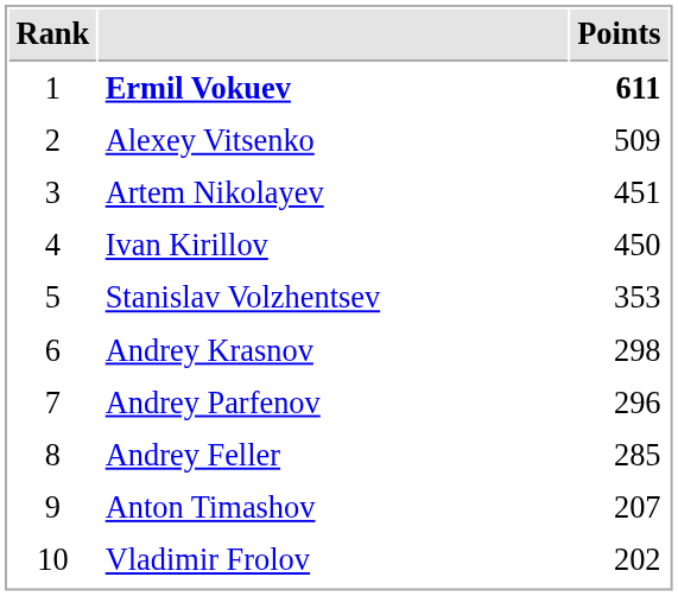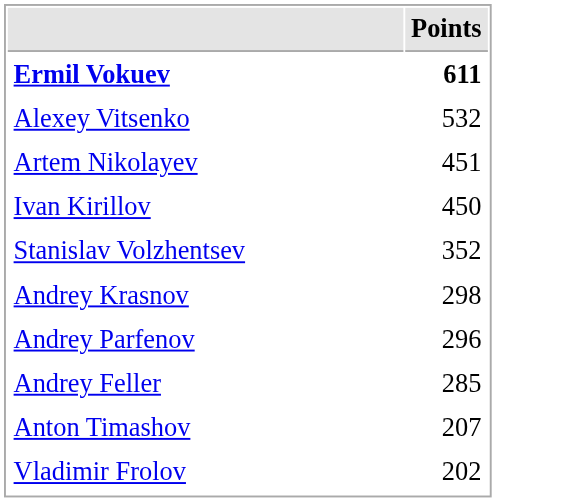 <table cellspacing="1" cellpadding="3" style="border:1px solid #AAAAAA;font-size:86%">
 <tr style="background-color: #E4E4E4;">
-<th style="border-bottom:1px solid #AAAAAA" width=10>Rank</th>
 <th style="border-bottom:1px solid #AAAAAA" width=200></th>
 <th style="border-bottom:1px solid #AAAAAA" width=20 align=right>Points</th>
 </tr>
 <tr>
-<td align=center>1</td>
 <td> <strong><a href='#'>Ermil Vokuev</a></strong></td>
 <td align=right><strong>611</strong></td>
 </tr>
 <tr>
-<td align=center>2</td>
 <td> <a href='#'>Alexey Vitsenko</a></td>
-<td align=right>509</td>
+<td align=right>532</td>
 </tr>
 <tr>
-<td align=center>3</td>
 <td> <a href='#'>Artem Nikolayev</a></td>
 <td align=right>451</td>
 </tr>
 <tr>
-<td align=center>4</td>
 <td> <a href='#'>Ivan Kirillov</a></td>
 <td align=right>450</td>
 </tr>
 <tr>
-<td align=center>5</td>
 <td> <a href='#'>Stanislav Volzhentsev</a></td>
-<td align=right>353</td>
+<td align=right>352</td>
 </tr>
 <tr>
-<td align=center>6</td>
 <td> <a href='#'>Andrey Krasnov</a></td>
 <td align=right>298</td>
 </tr>
 <tr>
-<td align=center>7</td>
 <td> <a href='#'>Andrey Parfenov</a></td>
 <td align=right>296</td>
 </tr>
 <tr>
-<td align=center>8</td>
 <td> <a href='#'>Andrey Feller</a></td>
 <td align=right>285</td>
 </tr>
 <tr>
-<td align=center>9</td>
 <td> <a href='#'>Anton Timashov</a></td>
 <td align=right>207</td>
 </tr>
 <tr>
-<td align=center>10</td>
 <td> <a href='#'>Vladimir Frolov</a></td>
 <td align=right>202</td>
 </tr>
 </table>
